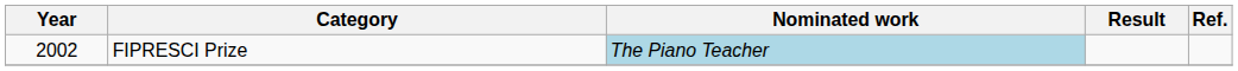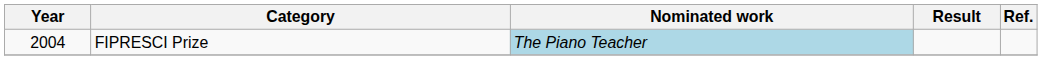 <table class=wikitable>
 <tr>
 <th scope="col" style="width:5em;">Year</th>
 <th scope="col" style="width:26em;">Category</th>
 <th scope="col" style="width:25em;">Nominated work</th>
 <th scope="col" style="width:5em;">Result</th>
 <th>Ref.</th>
 </tr>
 <tr>
-<td style="text-align:center;">2002</td>
+<td style="text-align:center;">2004</td>
 <td>FIPRESCI Prize</td>
 <td style="background: lightblue;"><em>The Piano Teacher</em></td>
 <td></td>
 <td></td>
 </tr>
 <tr>
 </tr>
 </table>
